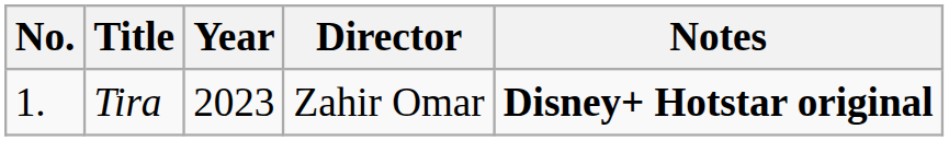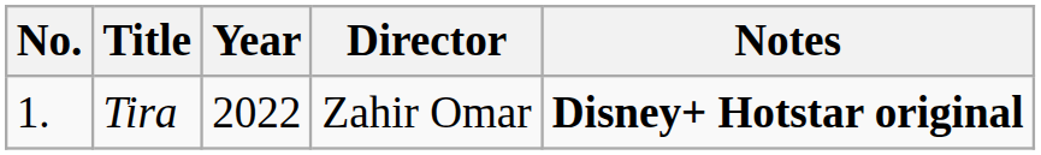 <table class="wikitable">
 <tr>
 <th>No.</th>
 <th>Title</th>
 <th>Year</th>
 <th>Director</th>
 <th>Notes</th>
 </tr>
 <tr>
 <td>1.</td>
 <td><em>Tira</em></td>
-<td>2023</td>
+<td>2022</td>
 <td>Zahir Omar</td>
 <td><strong>Disney+ Hotstar original</strong></td>
 </tr>
 </table>
